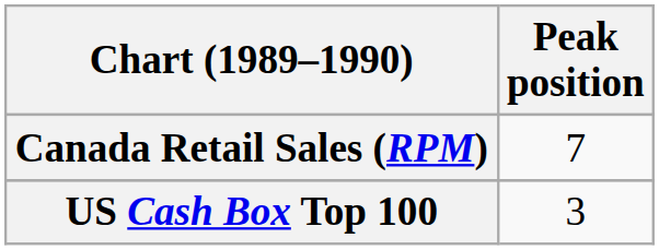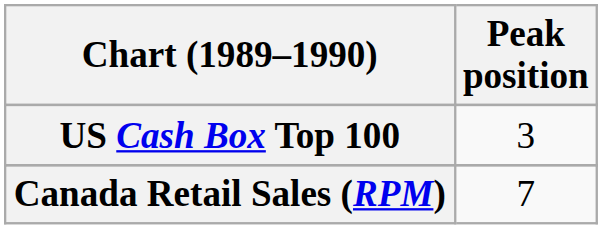 <table class="wikitable sortable plainrowheaders" style="text-align:center">
 <tr>
 <th scope="col">Chart (1989–1990)</th>
 <th scope="col">Peak<br>position</th>
 </tr>
 <tr>
 </tr>
 <tr>
 </tr>
 <tr>
-<th scope="row">Canada Retail Sales (<em><a href='#'>RPM</a></em>)</th>
-<td>7</td>
+<th scope="row">US <em><a href='#'>Cash Box</a></em> Top 100</th>
+<td>3</td>
 </tr>
 <tr>
 </tr>
 <tr>
 </tr>
 <tr>
 </tr>
 <tr>
 </tr>
 <tr>
 </tr>
 <tr>
-<th scope="row">US <em><a href='#'>Cash Box</a></em> Top 100</th>
-<td>3</td>
+<th scope="row">Canada Retail Sales (<em><a href='#'>RPM</a></em>)</th>
+<td>7</td>
 </tr>
 </table>
